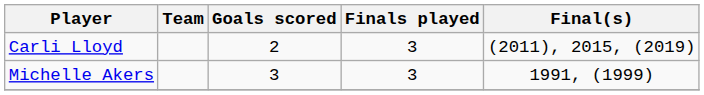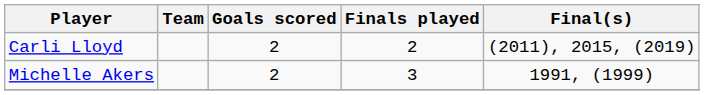 <table class="wikitable sortable" style="font-size:100%; text-align:center;">
 <tr>
 <th>Player</th>
 <th>Team</th>
 <th>Goals scored</th>
 <th>Finals played</th>
 <th>Final(s)</th>
 </tr>
 <tr>
 <td align=left><a href='#'>Carli Lloyd</a></td>
 <td align=left></td>
 <td>2</td>
-<td>3</td>
+<td>2</td>
 <td>(2011), 2015, (2019)</td>
 </tr>
 <tr>
 <td align=left><a href='#'>Michelle Akers</a></td>
 <td align=left></td>
-<td>3</td>
+<td>2</td>
 <td>3</td>
 <td>1991, (1999)</td>
 </tr>
 <tr>
 </tr>
 </table>
